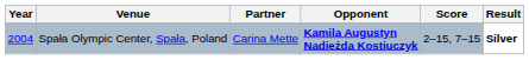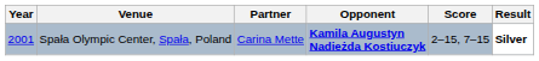 <table class="sortable wikitable" style="font-size: 90%;">
 <tr>
 <th>Year</th>
 <th>Venue</th>
 <th>Partner</th>
 <th>Opponent</th>
 <th>Score</th>
 <th>Result</th>
 </tr>
 <tr style="background:#AABBCC">
-<td align="center"><a href='#'>2004</a></td>
+<td align="center"><a href='#'>2001</a></td>
 <td align="left">Spała Olympic Center, <a href='#'>Spała</a>, Poland</td>
 <td align="left"> <a href='#'>Carina Mette</a></td>
 <td align="left"><strong> <a href='#'>Kamila Augustyn</a><br> <a href='#'>Nadieżda Kostiuczyk</a></strong></td>
 <td align="left">2–15, 7–15</td>
 <td style="text-align:left; background:white"> <strong>Silver</strong></td>
 </tr>
 </table>
